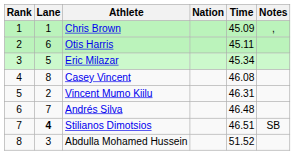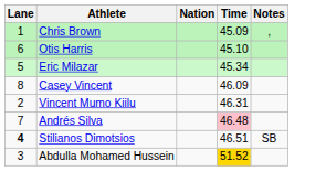 <table class="wikitable sortable" style="text-align:center">
 <tr>
-<th>Rank</th>
 <th>Lane</th>
 <th>Athlete</th>
 <th>Nation</th>
 <th>Time</th>
 <th>Notes</th>
 </tr>
 <tr bgcolor=bbf3bb>
 <td>1</td>
-<td>1</td>
 <td align=left><a href='#'>Chris Brown</a></td>
 <td align=left></td>
 <td>45.09</td>
 <td>, </td>
 </tr>
 <tr bgcolor=bbf3bb>
-<td>2</td>
 <td>6</td>
 <td align=left><a href='#'>Otis Harris</a></td>
 <td align=left></td>
-<td>45.11</td>
+<td>45.10</td>
 <td></td>
 </tr>
 <tr bgcolor=ccf9cc>
-<td>3</td>
 <td>5</td>
 <td align=left><a href='#'>Eric Milazar</a></td>
 <td align=left></td>
 <td>45.34</td>
 <td></td>
 </tr>
 <tr>
-<td>4</td>
 <td>8</td>
 <td align=left><a href='#'>Casey Vincent</a></td>
 <td align=left></td>
-<td>46.08</td>
+<td>46.09</td>
 <td></td>
 </tr>
 <tr>
-<td>5</td>
 <td>2</td>
 <td align=left><a href='#'>Vincent Mumo Kiilu</a></td>
 <td align=left></td>
 <td>46.31</td>
 <td></td>
 </tr>
 <tr>
-<td>6</td>
 <td>7</td>
 <td align=left><a href='#'>Andrés Silva</a></td>
 <td align=left></td>
-<td>46.48</td>
+<td style="background: pink;">46.48</td>
 <td></td>
 </tr>
 <tr>
-<td>7</td>
 <td><strong>4</strong></td>
 <td align=left><a href='#'>Stilianos Dimotsios</a></td>
 <td align=left></td>
 <td>46.51</td>
 <td>SB</td>
 </tr>
 <tr>
-<td>8</td>
 <td>3</td>
 <td align=left>Abdulla Mohamed Hussein</td>
 <td align=left></td>
-<td>51.52</td>
+<td style="background: gold;">51.52</td>
 <td></td>
 </tr>
 </table>
